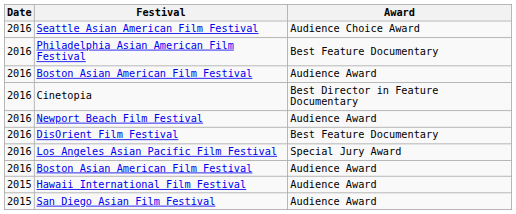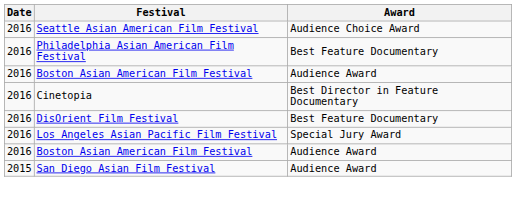 <table class="wikitable" style="font-size: 95%;">
 <tr>
 <th>Date</th>
 <th>Festival</th>
 <th>Award</th>
 </tr>
 <tr>
 <td>2016</td>
 <td><a href='#'>Seattle Asian American Film Festival</a></td>
 <td>Audience Choice Award</td>
 </tr>
 <tr>
 <td>2016</td>
 <td><a href='#'>Philadelphia Asian American Film Festival</a></td>
 <td>Best Feature Documentary</td>
 </tr>
 <tr>
 <td>2016</td>
 <td><a href='#'>Boston Asian American Film Festival</a></td>
 <td>Audience Award</td>
 </tr>
 <tr>
 <td>2016</td>
 <td>Cinetopia</td>
 <td>Best Director in Feature Documentary</td>
 </tr>
 <tr>
 <td>2016</td>
-<td><a href='#'>Newport Beach Film Festival</a></td>
-<td>Audience Award</td>
-</tr>
-<tr>
-<td>2016</td>
 <td><a href='#'>DisOrient Film Festival</a></td>
 <td>Best Feature Documentary</td>
 </tr>
 <tr>
 <td>2016</td>
 <td><a href='#'>Los Angeles Asian Pacific Film Festival</a></td>
 <td>Special Jury Award</td>
 </tr>
 <tr>
 <td>2016</td>
 <td><a href='#'>Boston Asian American Film Festival</a></td>
 <td>Audience Award</td>
 </tr>
 <tr>
 <td>2015</td>
-<td><a href='#'>Hawaii International Film Festival</a></td>
-<td>Audience Award</td>
-</tr>
-<tr>
-<td>2015</td>
 <td><a href='#'>San Diego Asian Film Festival</a></td>
 <td>Audience Award</td>
 </tr>
 </table>
